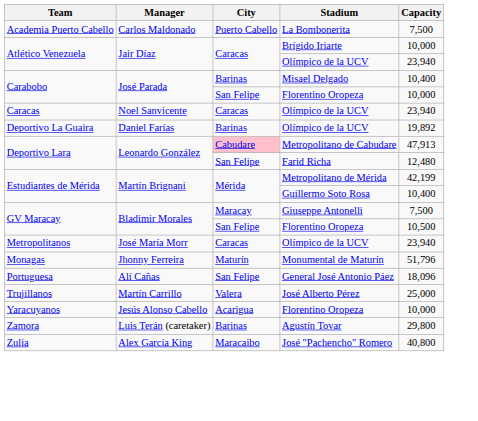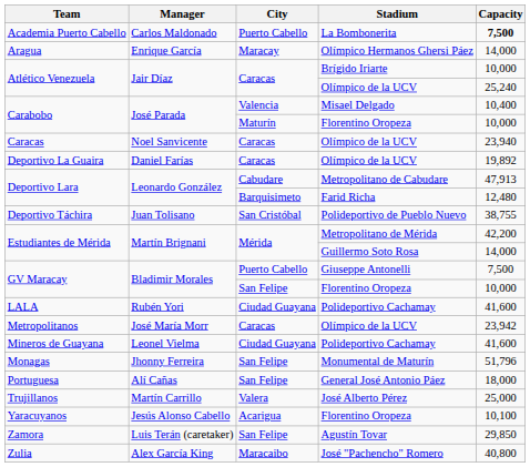 <table class="wikitable sortable">
 <tr>
 <th>Team</th>
 <th>Manager</th>
 <th>City</th>
 <th>Stadium</th>
 <th>Capacity</th>
 </tr>
 <tr>
 <td><a href='#'>Academia Puerto Cabello</a></td>
 <td> <a href='#'>Carlos Maldonado</a></td>
 <td><a href='#'>Puerto Cabello</a></td>
 <td><a href='#'>La Bombonerita</a></td>
-<td align=center>7,500</td>
+<td align=center><strong>7,500</strong></td>
+</tr>
+<tr>
+<td><a href='#'>Aragua</a></td>
+<td> <a href='#'>Enrique García</a></td>
+<td><a href='#'>Maracay</a></td>
+<td><a href='#'>Olímpico Hermanos Ghersi Páez</a></td>
+<td align=center>14,000</td>
 </tr>
 <tr>
 <td rowspan=2><a href='#'>Atlético Venezuela</a></td>
 <td rowspan=2> <a href='#'>Jair Díaz</a></td>
 <td rowspan=2><a href='#'>Caracas</a></td>
 <td><a href='#'>Brígido Iriarte</a></td>
 <td align=center>10,000</td>
 </tr>
 <tr>
 <td><a href='#'>Olímpico de la UCV</a></td>
-<td align=center>23,940</td>
+<td align=center>25,240</td>
 </tr>
 <tr>
 <td rowspan=2><a href='#'>Carabobo</a></td>
 <td rowspan=2> <a href='#'>José Parada</a></td>
-<td><a href='#'>Barinas</a></td>
+<td><a href='#'>Valencia</a></td>
 <td><a href='#'>Misael Delgado</a></td>
 <td align=center>10,400</td>
 </tr>
 <tr>
-<td><a href='#'>San Felipe</a></td>
+<td><a href='#'>Maturín</a></td>
 <td><a href='#'>Florentino Oropeza</a></td>
 <td align=center>10,000</td>
 </tr>
 <tr>
 <td><a href='#'>Caracas</a></td>
 <td> <a href='#'>Noel Sanvicente</a></td>
 <td><a href='#'>Caracas</a></td>
 <td><a href='#'>Olímpico de la UCV</a></td>
 <td align=center>23,940</td>
 </tr>
 <tr>
 <td><a href='#'>Deportivo La Guaira</a></td>
 <td> <a href='#'>Daniel Farías</a></td>
-<td><a href='#'>Barinas</a></td>
+<td><a href='#'>Caracas</a></td>
 <td><a href='#'>Olímpico de la UCV</a></td>
 <td align=center>19,892</td>
 </tr>
 <tr>
 <td rowspan=2><a href='#'>Deportivo Lara</a></td>
 <td rowspan=2> <a href='#'>Leonardo González</a></td>
-<td style="background: pink;"><a href='#'>Cabudare</a></td>
+<td><a href='#'>Cabudare</a></td>
 <td><a href='#'>Metropolitano de Cabudare</a></td>
 <td align=center>47,913</td>
 </tr>
 <tr>
-<td><a href='#'>San Felipe</a></td>
+<td><a href='#'>Barquisimeto</a></td>
 <td><a href='#'>Farid Richa</a></td>
 <td align=center>12,480</td>
+</tr>
+<tr>
+<td><a href='#'>Deportivo Táchira</a></td>
+<td> <a href='#'>Juan Tolisano</a></td>
+<td><a href='#'>San Cristóbal</a></td>
+<td><a href='#'>Polideportivo de Pueblo Nuevo</a></td>
+<td align=center>38,755</td>
 </tr>
 <tr>
 <td rowspan=2><a href='#'>Estudiantes de Mérida</a></td>
 <td rowspan=2> <a href='#'>Martín Brignani</a></td>
 <td rowspan=2><a href='#'>Mérida</a></td>
 <td><a href='#'>Metropolitano de Mérida</a></td>
-<td align=center>42,199</td>
+<td align=center>42,200</td>
 </tr>
 <tr>
 <td><a href='#'>Guillermo Soto Rosa</a></td>
-<td align=center>10,400</td>
+<td align=center>14,000</td>
 </tr>
 <tr>
 <td rowspan=2><a href='#'>GV Maracay</a></td>
 <td rowspan=2> <a href='#'>Bladimir Morales</a></td>
-<td><a href='#'>Maracay</a></td>
+<td><a href='#'>Puerto Cabello</a></td>
 <td><a href='#'>Giuseppe Antonelli</a></td>
 <td align=center>7,500</td>
 </tr>
 <tr>
 <td><a href='#'>San Felipe</a></td>
 <td><a href='#'>Florentino Oropeza</a></td>
-<td align=center>10,500</td>
+<td align=center>10,000</td>
+</tr>
+<tr>
+<td><a href='#'>LALA</a></td>
+<td> <a href='#'>Rubén Yori</a></td>
+<td><a href='#'>Ciudad Guayana</a></td>
+<td><a href='#'>Polideportivo Cachamay</a></td>
+<td align=center>41,600</td>
 </tr>
 <tr>
 <td><a href='#'>Metropolitanos</a></td>
 <td> <a href='#'>José María Morr</a></td>
 <td><a href='#'>Caracas</a></td>
 <td><a href='#'>Olímpico de la UCV</a></td>
-<td align=center>23,940</td>
+<td align=center>23,942</td>
+</tr>
+<tr>
+<td><a href='#'>Mineros de Guayana</a></td>
+<td> <a href='#'>Leonel Vielma</a></td>
+<td><a href='#'>Ciudad Guayana</a></td>
+<td><a href='#'>Polideportivo Cachamay</a></td>
+<td align=center>41,600</td>
 </tr>
 <tr>
 <td><a href='#'>Monagas</a></td>
 <td> <a href='#'>Jhonny Ferreira</a></td>
-<td><a href='#'>Maturín</a></td>
+<td><a href='#'>San Felipe</a></td>
 <td><a href='#'>Monumental de Maturín</a></td>
 <td align=center>51,796</td>
 </tr>
 <tr>
 <td><a href='#'>Portuguesa</a></td>
 <td> <a href='#'>Alí Cañas</a></td>
 <td><a href='#'>San Felipe</a></td>
 <td><a href='#'>General José Antonio Páez</a></td>
-<td align=center>18,096</td>
+<td align=center>18,000</td>
 </tr>
 <tr>
 <td><a href='#'>Trujillanos</a></td>
 <td> <a href='#'>Martín Carrillo</a></td>
 <td><a href='#'>Valera</a></td>
 <td><a href='#'>José Alberto Pérez</a></td>
 <td align=center>25,000</td>
 </tr>
 <tr>
 <td><a href='#'>Yaracuyanos</a></td>
 <td> <a href='#'>Jesús Alonso Cabello</a></td>
 <td><a href='#'>Acarigua</a></td>
 <td><a href='#'>Florentino Oropeza</a></td>
-<td align=center>10,000</td>
+<td align=center>10,100</td>
 </tr>
 <tr>
 <td><a href='#'>Zamora</a></td>
 <td> <a href='#'>Luis Terán</a> (caretaker)</td>
-<td><a href='#'>Barinas</a></td>
+<td><a href='#'>San Felipe</a></td>
 <td><a href='#'>Agustín Tovar</a></td>
-<td align=center>29,800</td>
+<td align=center>29,850</td>
 </tr>
 <tr>
 <td><a href='#'>Zulia</a></td>
 <td> <a href='#'>Alex García King</a></td>
 <td><a href='#'>Maracaibo</a></td>
 <td><a href='#'>José "Pachencho" Romero</a></td>
 <td align=center>40,800</td>
 </tr>
 </table>
